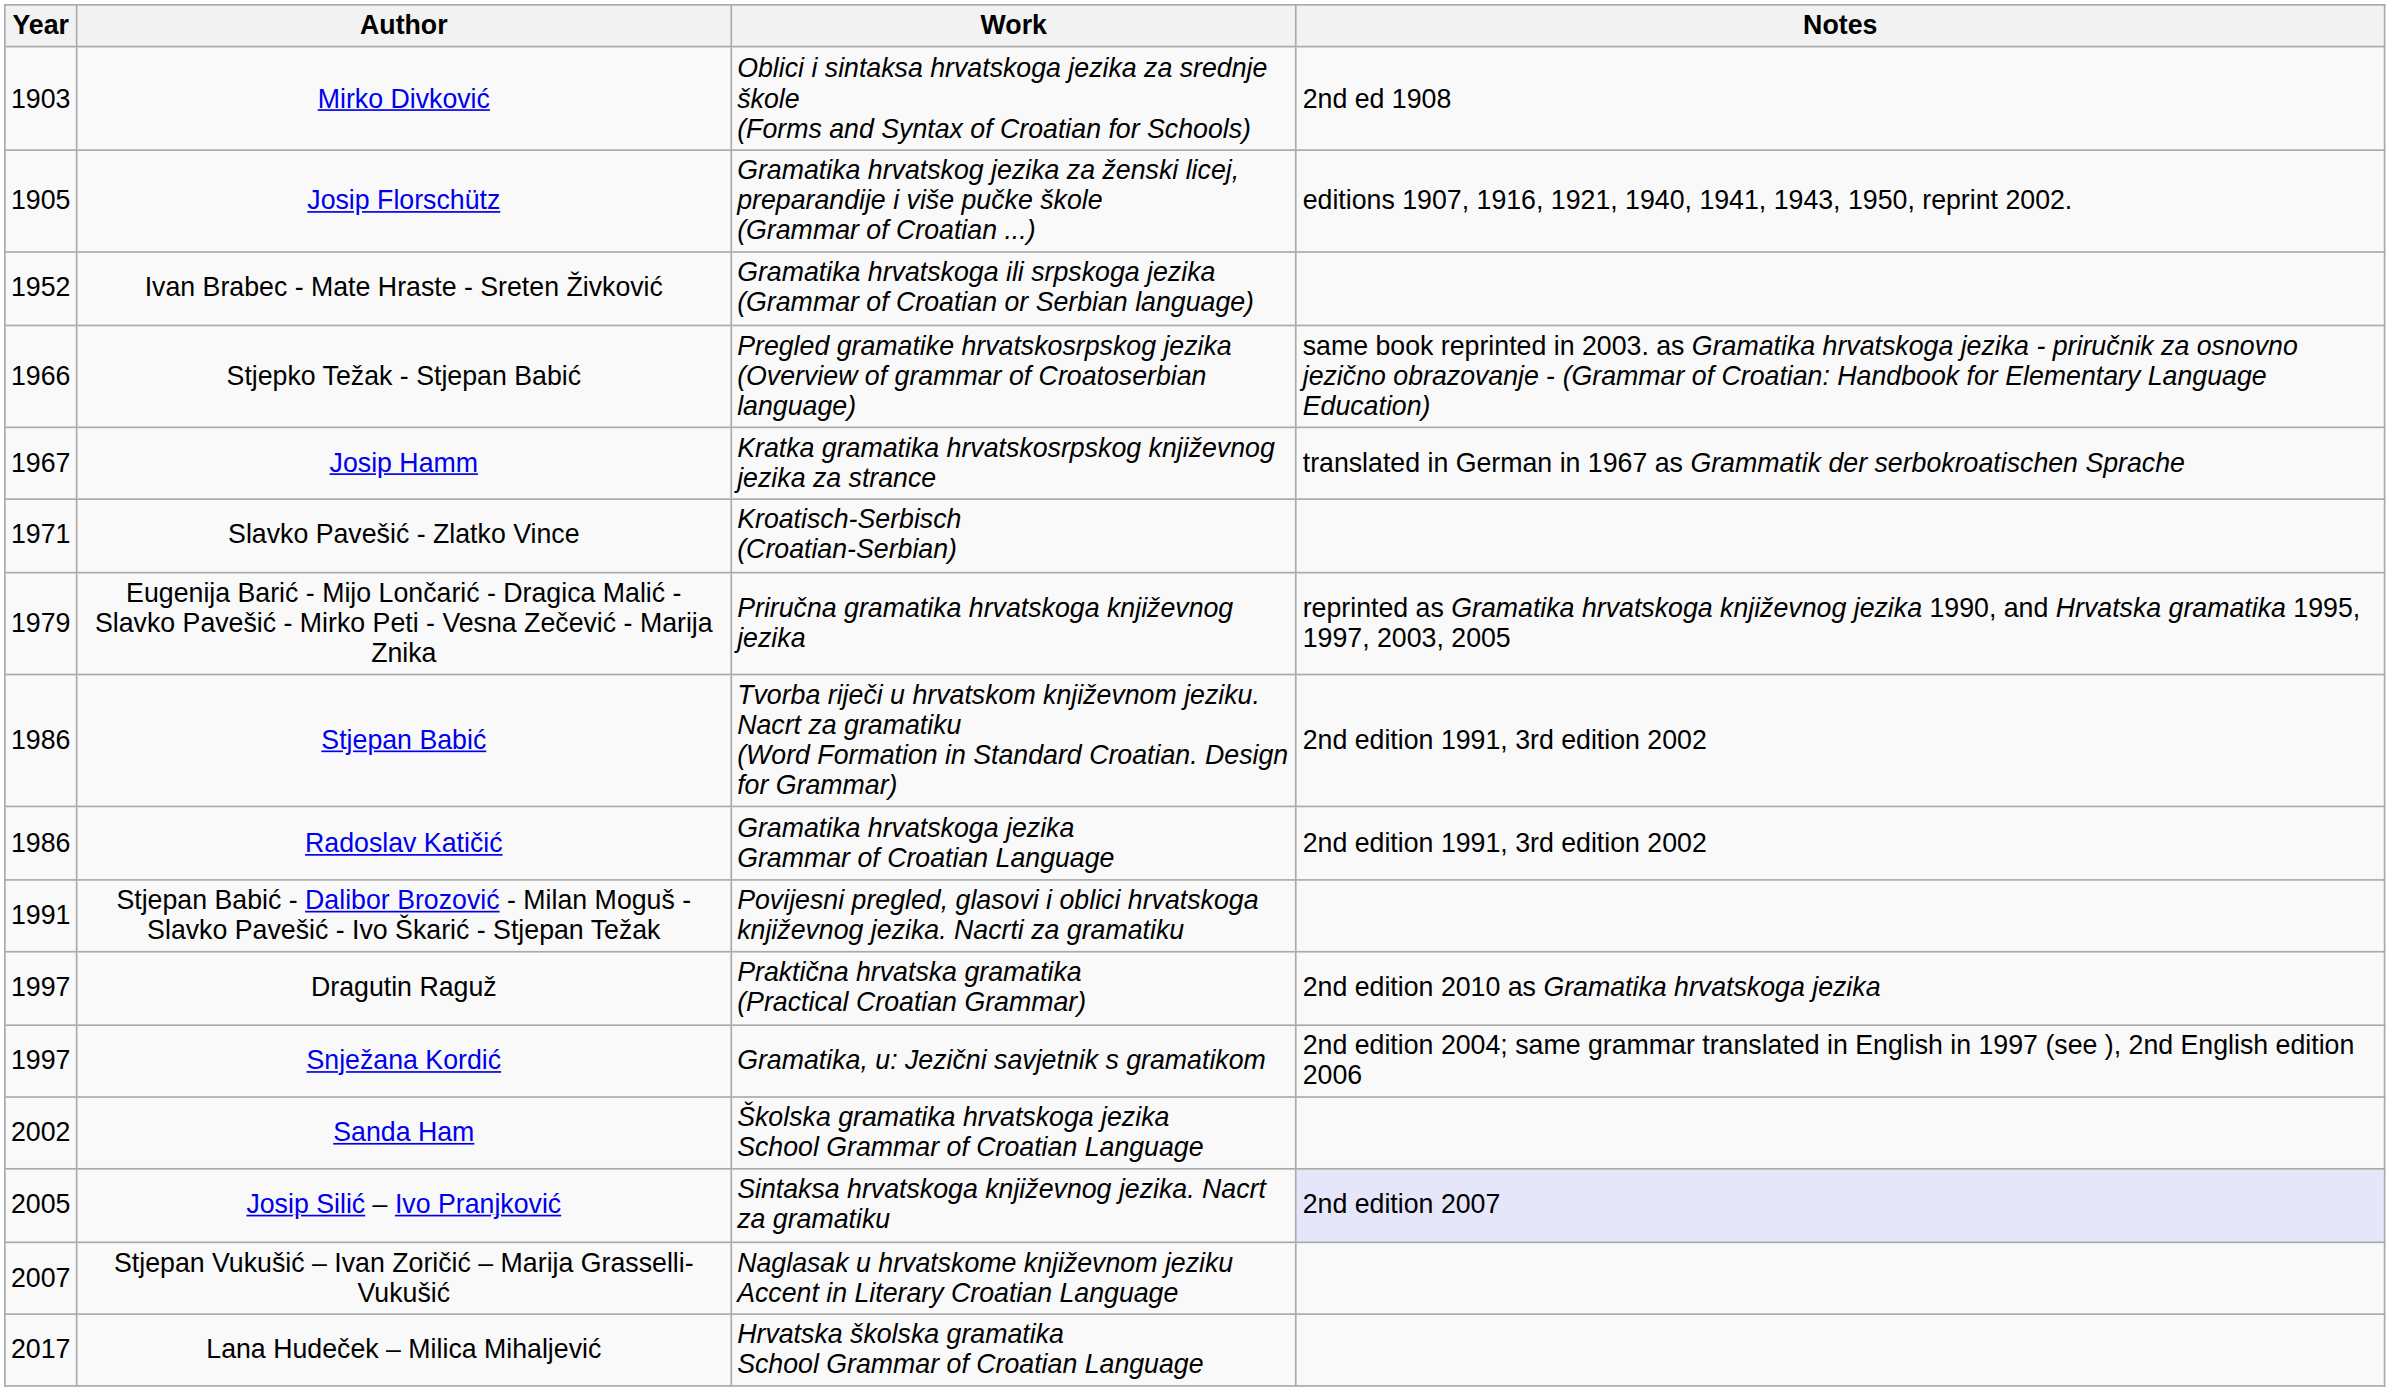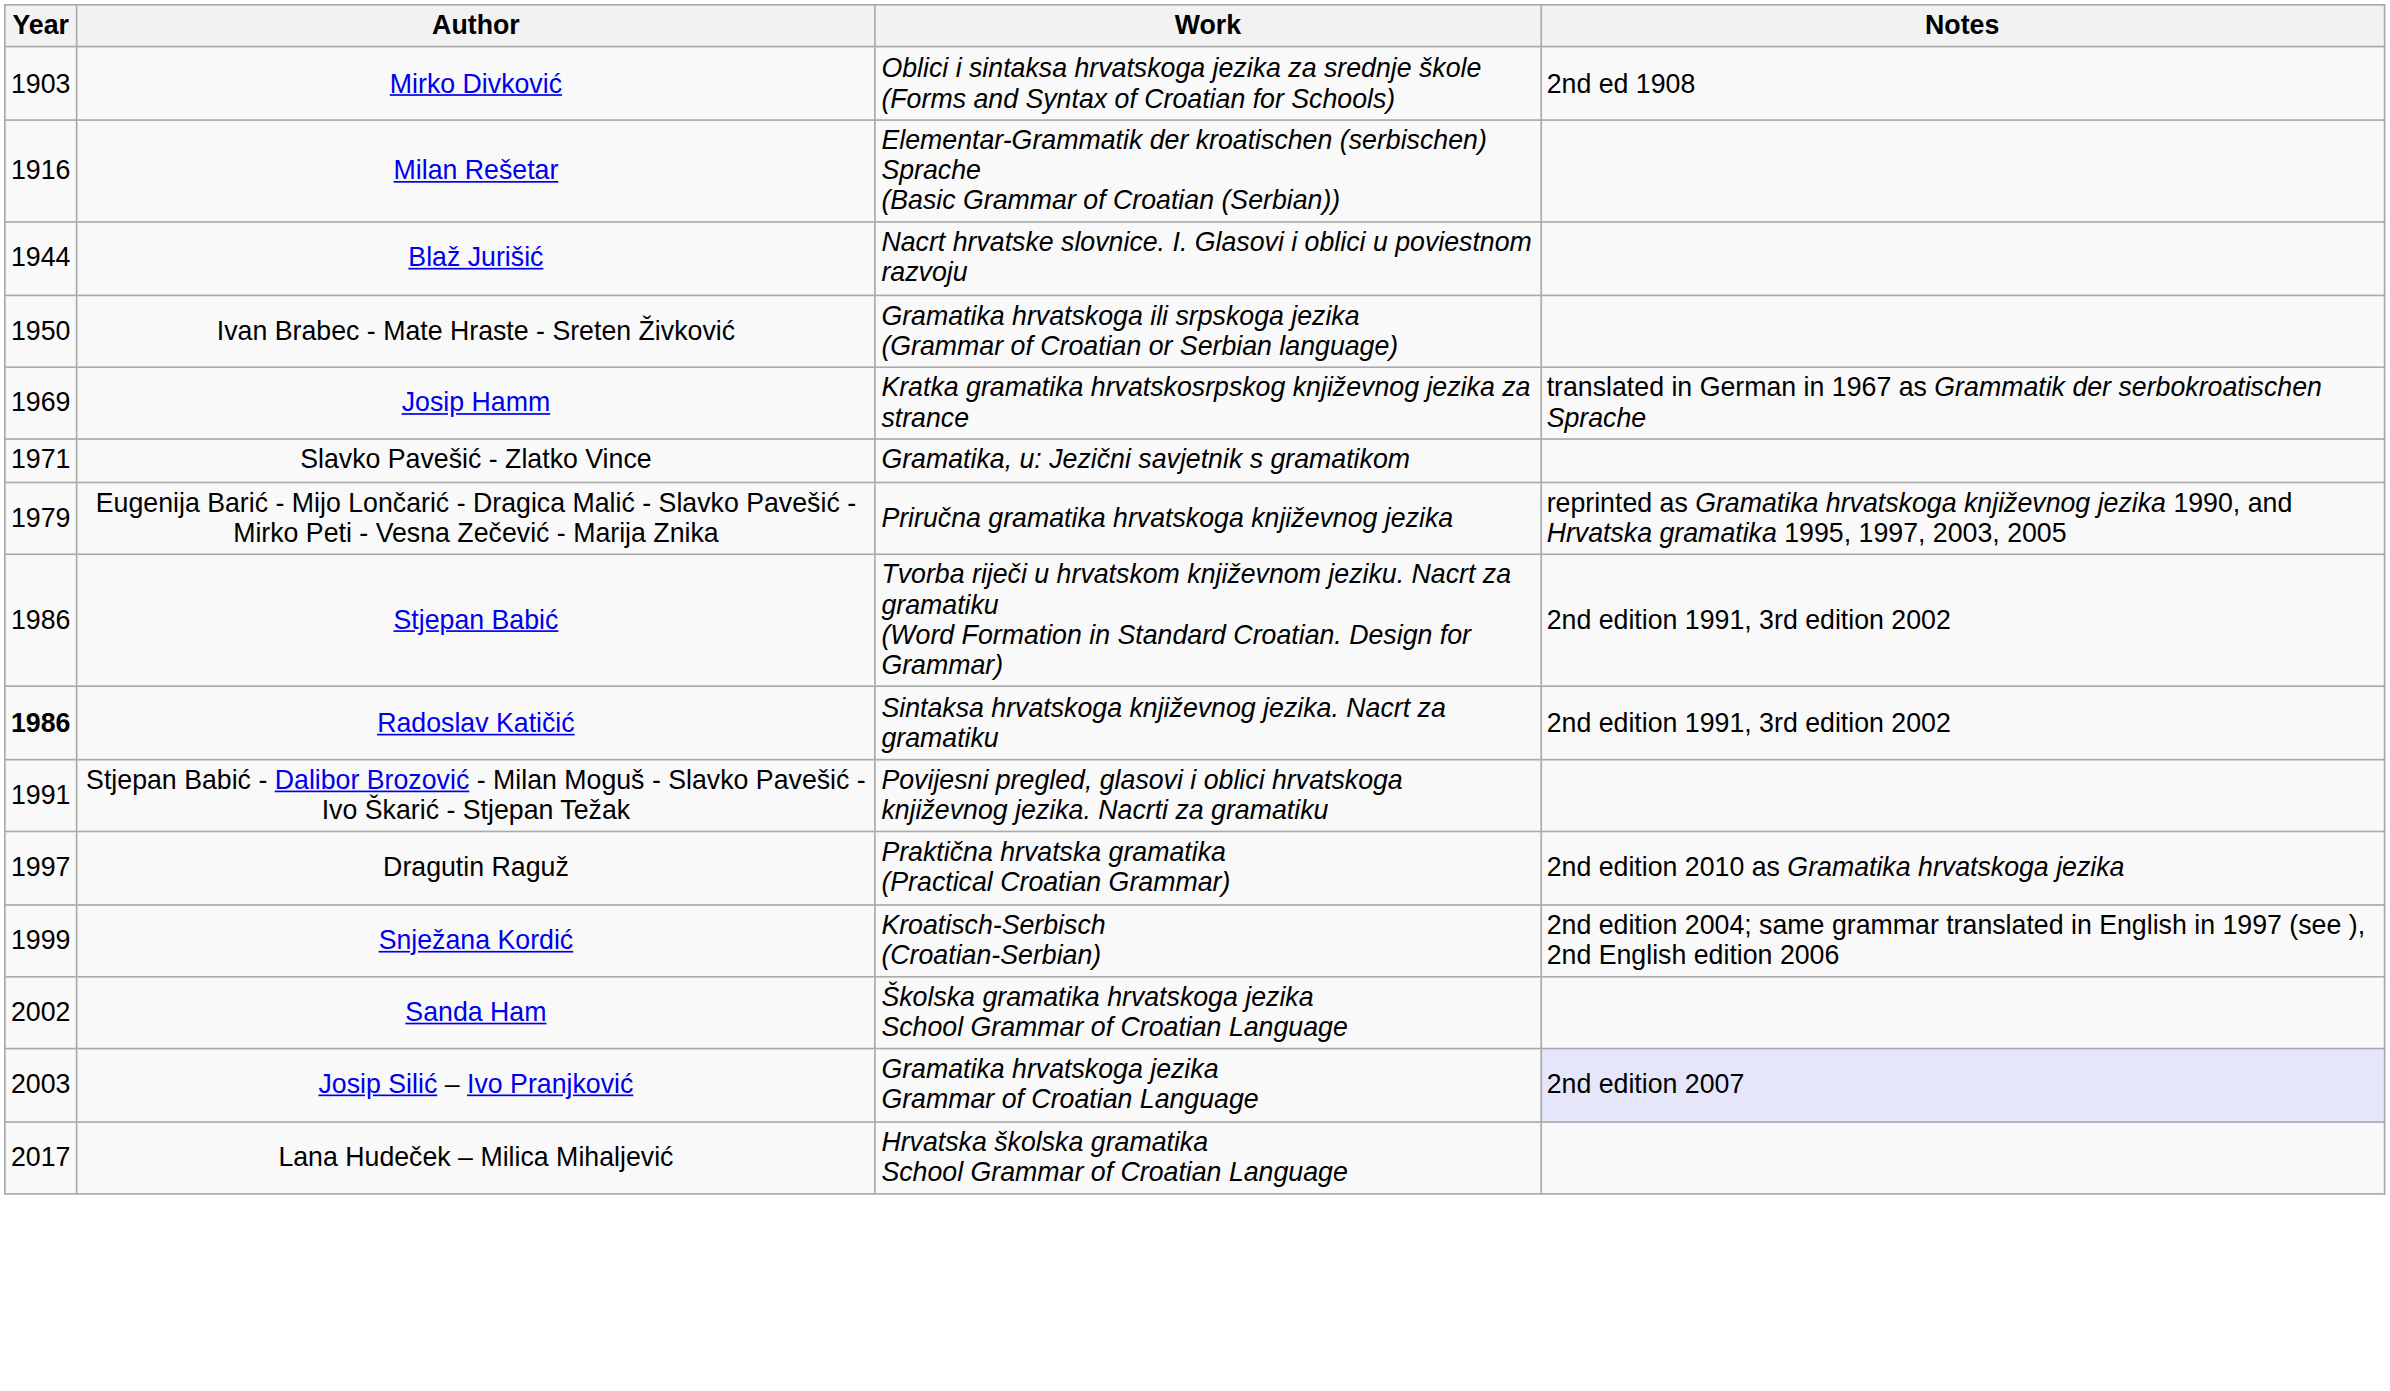 <table class="wikitable" width="90%">
 <tr>
 <th>Year</th>
 <th>Author</th>
 <th>Work</th>
 <th>Notes</th>
 </tr>
 <tr>
 <td align="center">1903</td>
 <td align="center"><a href='#'>Mirko Divković</a></td>
 <td><em>Oblici i sintaksa hrvatskoga jezika za srednje škole</em><br><em>(Forms and Syntax of Croatian for Schools)</em></td>
 <td>2nd ed 1908</td>
 </tr>
 <tr>
-<td align="center">1905</td>
-<td align="center"><a href='#'>Josip Florschütz</a></td>
-<td><em>Gramatika hrvatskog jezika za ženski licej, preparandije i više pučke škole</em><br><em>(Grammar of Croatian ...)</em></td>
-<td>editions  1907, 1916, 1921, 1940, 1941, 1943, 1950, reprint 2002.</td>
+<td align="center">1916</td>
+<td align="center"><a href='#'>Milan Rešetar</a></td>
+<td><em>Elementar-Grammatik der kroatischen (serbischen) Sprache</em><br><em>(Basic Grammar of Croatian (Serbian))</em></td>
+<td></td>
 </tr>
 <tr>
-<td align="center">1952</td>
+<td align="center">1944</td>
+<td align="center"><a href='#'>Blaž Jurišić</a></td>
+<td><em>Nacrt hrvatske slovnice. I. Glasovi i oblici u poviestnom razvoju</em></td>
+<td></td>
+</tr>
+<tr>
+<td align="center">1950</td>
 <td align="center">Ivan Brabec - Mate Hraste - Sreten Živković</td>
 <td><em>Gramatika hrvatskoga ili srpskoga jezika</em><br><em>(Grammar of Croatian or Serbian language)</em></td>
 <td></td>
 </tr>
 <tr>
-<td align="center">1966</td>
-<td align="center">Stjepko Težak - Stjepan Babić</td>
-<td><em> Pregled gramatike hrvatskosrpskog jezika</em><br><em>(Overview of grammar of Croatoserbian language)</em></td>
-<td>same book reprinted in 2003. as <em>Gramatika hrvatskoga jezika - priručnik za osnovno jezično obrazovanje</em> - <em>(Grammar of Croatian: Handbook for Elementary Language Education)</em></td>
-</tr>
-<tr>
-<td align="center">1967</td>
+<td align="center">1969</td>
 <td align="center"><a href='#'>Josip Hamm</a></td>
 <td><em>Kratka gramatika hrvatskosrpskog književnog jezika za strance</em></td>
 <td>translated in German in 1967 as <em>Grammatik der serbokroatischen Sprache</em></td>
 </tr>
 <tr>
 <td align="center">1971</td>
 <td align="center">Slavko Pavešić - Zlatko Vince</td>
-<td><em>Kroatisch-Serbisch</em><br><em>(Croatian-Serbian)</em></td>
+<td><em>Gramatika, u: Jezični savjetnik s gramatikom</em></td>
 <td></td>
 </tr>
 <tr>
 <td align="center">1979</td>
 <td align="center">Eugenija Barić - Mijo Lončarić - Dragica Malić - Slavko Pavešić - Mirko Peti - Vesna Zečević - Marija Znika</td>
 <td><em>Priručna gramatika hrvatskoga književnog jezika</em></td>
 <td>reprinted as <em>Gramatika hrvatskoga književnog jezika</em> 1990, and <em>Hrvatska gramatika</em> 1995, 1997, 2003, 2005</td>
 </tr>
 <tr>
 <td align="center">1986</td>
 <td align="center"><a href='#'>Stjepan Babić</a></td>
 <td><em>Tvorba riječi u hrvatskom književnom jeziku. Nacrt za gramatiku</em><br><em>(Word Formation in Standard Croatian. Design for Grammar)</em></td>
 <td>2nd edition 1991, 3rd edition 2002</td>
 </tr>
 <tr>
-<td align="center">1986</td>
+<td align="center"><strong>1986</strong></td>
 <td align="center"><a href='#'>Radoslav Katičić</a></td>
-<td><em>Gramatika hrvatskoga jezika</em><br><em>Grammar of Croatian Language</em></td>
+<td><em>Sintaksa hrvatskoga književnog jezika. Nacrt za gramatiku</em></td>
 <td>2nd edition 1991, 3rd edition 2002</td>
 </tr>
 <tr>
 <td align="center">1991</td>
 <td align="center">Stjepan Babić - <a href='#'>Dalibor Brozović</a> - Milan Moguš - Slavko Pavešić - Ivo Škarić - Stjepan Težak</td>
 <td><em>Povijesni pregled, glasovi i oblici hrvatskoga književnog jezika. Nacrti za gramatiku</em></td>
 <td></td>
 </tr>
 <tr>
 <td align="center">1997</td>
 <td align="center">Dragutin Raguž</td>
 <td><em>Praktična hrvatska gramatika</em><br><em>(Practical Croatian Grammar)</em></td>
 <td>2nd edition 2010 as <em>Gramatika hrvatskoga jezika</em></td>
 </tr>
 <tr>
-<td align="center">1997</td>
+<td align="center">1999</td>
 <td align="center"><a href='#'>Snježana Kordić</a></td>
-<td><em>Gramatika, u: Jezični savjetnik s gramatikom</em></td>
+<td><em>Kroatisch-Serbisch</em><br><em>(Croatian-Serbian)</em></td>
 <td>2nd edition 2004; same grammar translated in English in 1997 (see ), 2nd English edition 2006</td>
 </tr>
 <tr>
 <td align="center">2002</td>
 <td align="center"><a href='#'>Sanda Ham</a></td>
 <td><em>Školska gramatika hrvatskoga jezika</em><br><em>School Grammar of Croatian Language</em></td>
 <td></td>
 </tr>
 <tr>
-<td align="center">2005</td>
+<td align="center">2003</td>
 <td align="center"><a href='#'>Josip Silić</a> – <a href='#'>Ivo Pranjković</a></td>
-<td><em>Sintaksa hrvatskoga književnog jezika. Nacrt za gramatiku</em></td>
+<td><em>Gramatika hrvatskoga jezika</em><br><em>Grammar of Croatian Language</em></td>
 <td style="background: lavender;">2nd edition 2007</td>
-</tr>
-<tr>
-<td align="center">2007</td>
-<td align="center">Stjepan Vukušić – Ivan Zoričić – Marija Grasselli-Vukušić</td>
-<td><em>Naglasak u hrvatskome književnom jeziku</em><br><em>Accent in Literary Croatian Language</em></td>
-<td></td>
 </tr>
 <tr>
 <td align="center">2017</td>
 <td align="center">Lana Hudeček – Milica Mihaljević</td>
 <td><em>Hrvatska školska gramatika</em><br><em>School Grammar of Croatian Language</em></td>
 <td></td>
 </tr>
 </table>
